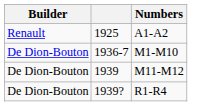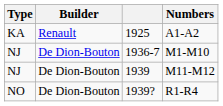 <table class="wikitable">
 <tr>
+<th>Type</th>
 <th>Builder</th>
 <th Introduced></th>
 <th>Numbers</th>
 </tr>
 <tr>
+<td>KA</td>
 <td><a href='#'>Renault</a></td>
 <td>1925</td>
 <td>A1-A2</td>
 </tr>
 <tr>
+<td>NJ</td>
 <td><a href='#'>De Dion-Bouton</a></td>
 <td>1936-7</td>
 <td>M1-M10</td>
 </tr>
 <tr>
+<td>NJ</td>
 <td>De Dion-Bouton</td>
 <td>1939</td>
 <td>M11-M12</td>
 </tr>
 <tr>
+<td>NO</td>
 <td>De Dion-Bouton</td>
 <td>1939?</td>
 <td>R1-R4</td>
 </tr>
 </table>
